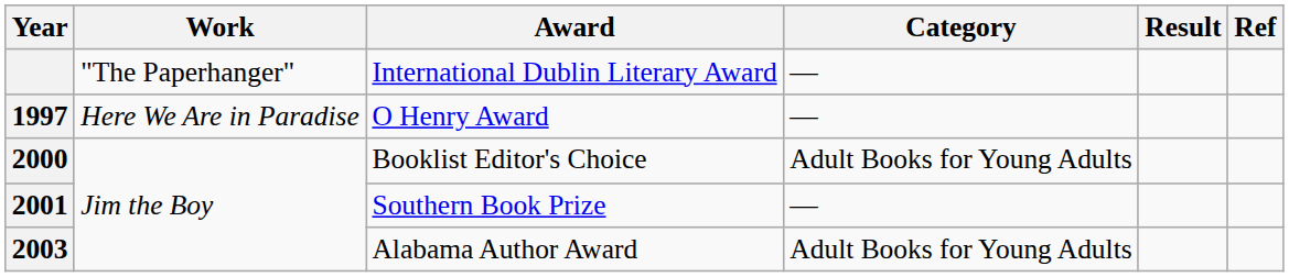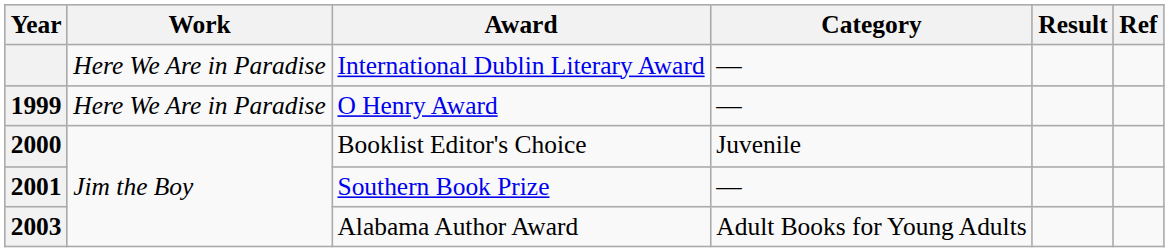 <table class="wikitable">
 <tr>
 <th>Year</th>
 <th>Work</th>
 <th>Award</th>
 <th>Category</th>
 <th>Result</th>
 <th>Ref</th>
 </tr>
 <tr>
 <th></th>
-<td>"The Paperhanger"</td>
+<td><em>Here We Are in Paradise</em></td>
 <td><a href='#'>International Dublin Literary Award</a></td>
 <td>—</td>
 <td></td>
 <td></td>
 </tr>
 <tr>
-<th>1997</th>
+<th>1999</th>
 <td><em>Here We Are in Paradise</em></td>
 <td><a href='#'>O Henry Award</a></td>
 <td>—</td>
 <td></td>
 <td></td>
 </tr>
 <tr>
 <th>2000</th>
 <td rowspan="3"><em>Jim the Boy</em></td>
 <td>Booklist Editor's Choice</td>
-<td>Adult Books for Young Adults</td>
+<td>Juvenile</td>
 <td></td>
 <td></td>
 </tr>
 <tr>
 <th>2001</th>
 <td><a href='#'>Southern Book Prize</a></td>
 <td>—</td>
 <td></td>
 <td></td>
 </tr>
 <tr>
 <th>2003</th>
 <td>Alabama Author Award</td>
 <td>Adult Books for Young Adults</td>
 <td></td>
 <td></td>
 </tr>
 </table>
